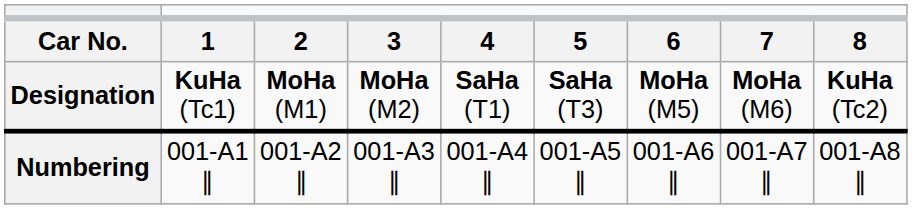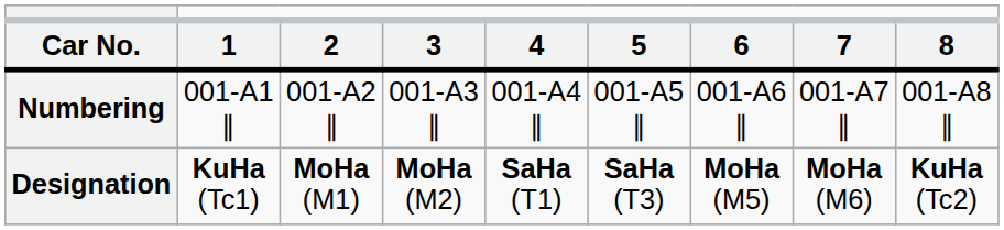 <table class="wikitable" style="text-align:center">
 <tr style="border-bottom:4px solid #BDC3C7">
 <th></th>
 <td colspan="8"> </td>
 </tr>
 <tr>
 <th>Car No.</th>
 <th>1</th>
 <th>2</th>
 <th>3</th>
 <th>4</th>
 <th>5</th>
 <th>6</th>
 <th>7</th>
 <th>8</th>
 </tr>
+<tr style="border-top:3px solid">
+<th>Numbering</th>
+<td>001-A1<br>∥</td>
+<td>001-A2<br>∥</td>
+<td>001-A3<br>∥</td>
+<td>001-A4<br>∥</td>
+<td>001-A5<br>∥</td>
+<td>001-A6<br>∥</td>
+<td>001-A7<br>∥</td>
+<td>001-A8<br>∥</td>
+</tr>
 <tr>
 <th>Designation</th>
 <td><strong>KuHa </strong><br>(Tc1)</td>
 <td><strong>MoHa </strong><br>(M1)</td>
 <td><strong>MoHa </strong><br>(M2)</td>
 <td><strong>SaHa </strong><br>(T1)</td>
 <td><strong>SaHa </strong><br>(T3)</td>
 <td><strong>MoHa </strong><br>(M5)</td>
 <td><strong>MoHa </strong><br>(M6)</td>
 <td><strong>KuHa </strong><br>(Tc2)</td>
 </tr>
-<tr style="border-top:3px solid">
-<th>Numbering</th>
-<td>001-A1<br>∥</td>
-<td>001-A2<br>∥</td>
-<td>001-A3<br>∥</td>
-<td>001-A4<br>∥</td>
-<td>001-A5<br>∥</td>
-<td>001-A6<br>∥</td>
-<td>001-A7<br>∥</td>
-<td>001-A8<br>∥</td>
-</tr>
 </table>
